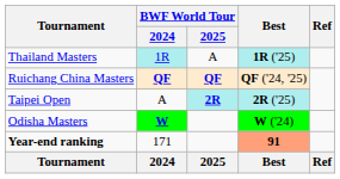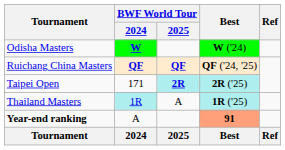 <table class="wikitable" style="font-size:90%; text-align:center">
 <tr>
 <th rowspan="2">Tournament</th>
 <th colspan="2"><a href='#'>BWF World Tour</a></th>
 <th rowspan="2">Best</th>
 <th rowspan="2">Ref</th>
 </tr>
 <tr>
 <th><a href='#'>2024</a></th>
 <th><a href='#'>2025</a></th>
 </tr>
 <tr>
-<td align="left"><a href='#'>Thailand Masters</a></td>
-<td bgcolor=AFEEEE><a href='#'>1R</a></td>
-<td>A</td>
-<td bgcolor=AFEEEE><strong>1R</strong> ('25)</td>
+<td align="left"><a href='#'>Odisha Masters</a></td>
+<td bgcolor=00FF00><a href='#'><strong>W</strong></a></td>
+<td></td>
+<td bgcolor=00FF00><strong>W</strong> ('24)</td>
 <td></td>
 </tr>
 <tr>
 <td align="left"><a href='#'>Ruichang China Masters</a></td>
 <td bgcolor=FFEBCD><a href='#'><strong>QF</strong></a></td>
 <td bgcolor=FFEBCD><a href='#'><strong>QF</strong></a></td>
 <td bgcolor=FFEBCD><strong>QF</strong> ('24, '25)</td>
 </tr>
 <tr>
 <td align="left"><a href='#'>Taipei Open</a></td>
-<td>A</td>
+<td>171</td>
 <td bgcolor=AFEEEE><a href='#'><strong>2R</strong></a></td>
 <td bgcolor=AFEEEE><strong>2R</strong> ('25)</td>
 </tr>
 <tr>
-<td align="left"><a href='#'>Odisha Masters</a></td>
-<td bgcolor=00FF00><a href='#'><strong>W</strong></a></td>
-<td></td>
-<td bgcolor=00FF00><strong>W</strong> ('24)</td>
+<td align="left"><a href='#'>Thailand Masters</a></td>
+<td bgcolor=AFEEEE><a href='#'>1R</a></td>
+<td>A</td>
+<td bgcolor=AFEEEE><strong>1R</strong> ('25)</td>
 <td></td>
 </tr>
 <tr>
 <td align="left"><strong>Year-end ranking</strong></td>
-<td>171</td>
+<td>A</td>
 <td></td>
 <td style="background: lightsalmon;"><strong>91</strong></td>
 <td></td>
 </tr>
 <tr>
 <th>Tournament</th>
 <th>2024</th>
 <th>2025</th>
 <th>Best</th>
 <th>Ref</th>
 </tr>
 </table>
